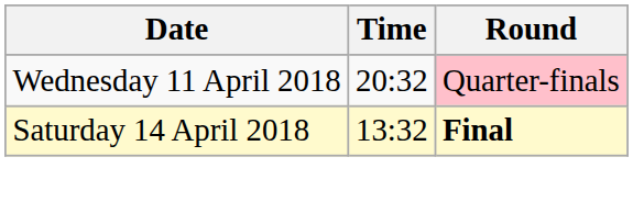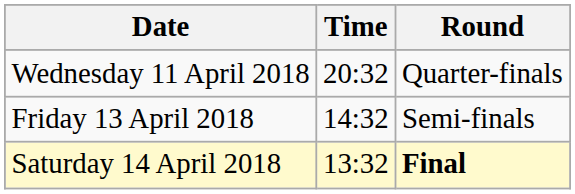 <table class="wikitable">
 <tr>
 <th>Date</th>
 <th>Time</th>
 <th>Round</th>
 </tr>
 <tr>
 <td>Wednesday 11 April 2018</td>
 <td>20:32</td>
-<td style="background: pink;">Quarter-finals</td>
+<td>Quarter-finals</td>
+</tr>
+<tr>
+<td>Friday 13 April 2018</td>
+<td>14:32</td>
+<td>Semi-finals</td>
 </tr>
 <tr>
 <td style=background:lemonchiffon>Saturday 14 April 2018</td>
 <td style=background:lemonchiffon>13:32</td>
 <td style=background:lemonchiffon><strong>Final</strong></td>
 </tr>
 </table>
